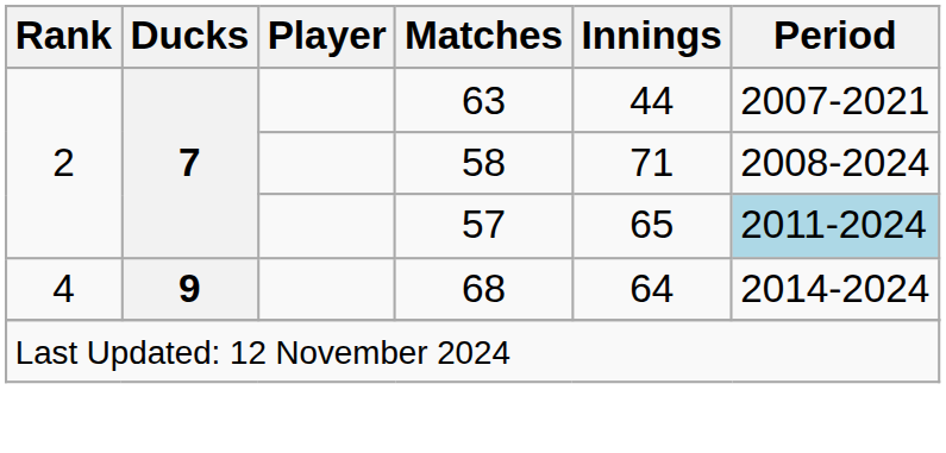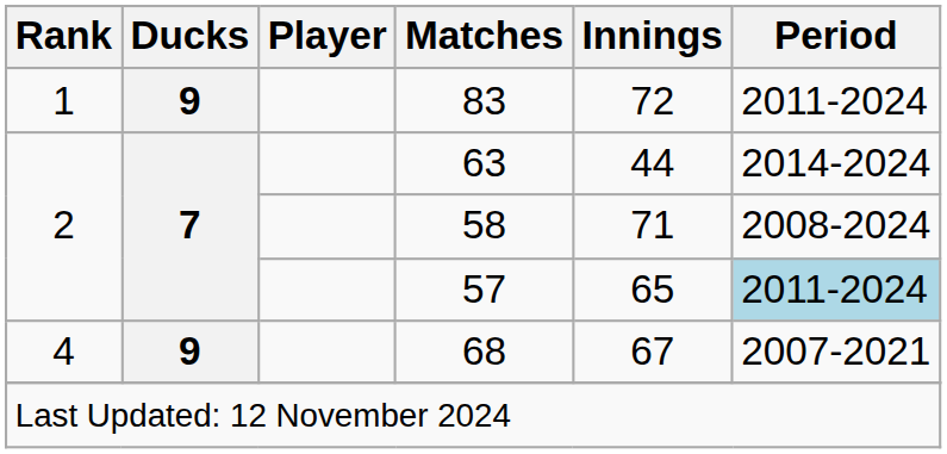 <table class="wikitable plainrowheaders sortable">
 <tr>
 <th scope=col>Rank</th>
 <th scope=col>Ducks</th>
 <th scope=col>Player</th>
 <th scope=col>Matches</th>
 <th scope=col>Innings</th>
 <th scope=col>Period</th>
 </tr>
 <tr>
+<td align=center>1</td>
+<th scope=row style=text-align:center;>9</th>
+<td></td>
+<td align=center>83</td>
+<td align=center>72</td>
+<td>2011-2024</td>
+</tr>
+<tr>
 <td align=center rowspan=3>2</td>
 <th scope=row style=text-align:center; rowspan=3>7</th>
 <td></td>
 <td align=center>63</td>
 <td align=center>44</td>
-<td>2007-2021</td>
+<td>2014-2024</td>
 </tr>
 <tr>
 <td></td>
 <td align=center>58</td>
 <td align=center>71</td>
 <td>2008-2024</td>
 </tr>
 <tr>
 <td></td>
 <td align=center>57</td>
 <td align=center>65</td>
 <td style="background: lightblue;">2011-2024</td>
 </tr>
 <tr>
 <td align=center>4</td>
 <th scope=row style=text-align:center;>9</th>
 <td></td>
 <td align=center>68</td>
-<td align=center>64</td>
-<td>2014-2024</td>
+<td align=center>67</td>
+<td>2007-2021</td>
 </tr>
 <tr>
 </tr>
 <tr class=sortbottom>
 <td colspan=6><small>Last Updated: 12 November 2024</small></td>
 </tr>
 </table>
